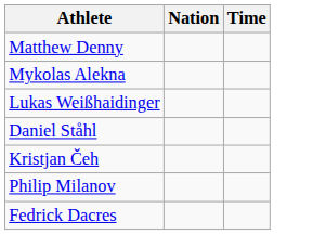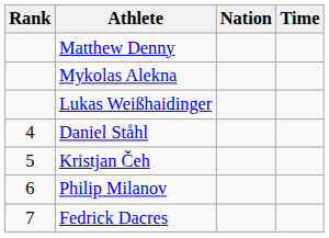 <table class="wikitable">
 <tr>
+<th scope="col">Rank</th>
 <th scope="col">Athlete</th>
 <th scope="col">Nation</th>
 <th scope="col">Time</th>
 </tr>
 <tr>
+<td align=center></td>
 <td><a href='#'>Matthew Denny</a></td>
 <td></td>
 <td></td>
 </tr>
 <tr>
+<td align=center></td>
 <td><a href='#'>Mykolas Alekna</a></td>
 <td></td>
 <td></td>
 </tr>
 <tr>
+<td align=center></td>
 <td><a href='#'>Lukas Weißhaidinger</a></td>
 <td></td>
 <td></td>
 </tr>
 <tr>
+<td align=center>4</td>
 <td><a href='#'>Daniel Ståhl</a></td>
 <td></td>
 <td></td>
 </tr>
 <tr>
+<td align=center>5</td>
 <td><a href='#'>Kristjan Čeh</a></td>
 <td></td>
 <td></td>
 </tr>
 <tr>
+<td align=center>6</td>
 <td><a href='#'>Philip Milanov</a></td>
 <td></td>
 <td></td>
 </tr>
 <tr>
+<td align=center>7</td>
 <td><a href='#'>Fedrick Dacres</a></td>
 <td></td>
 <td></td>
 </tr>
 </table>
